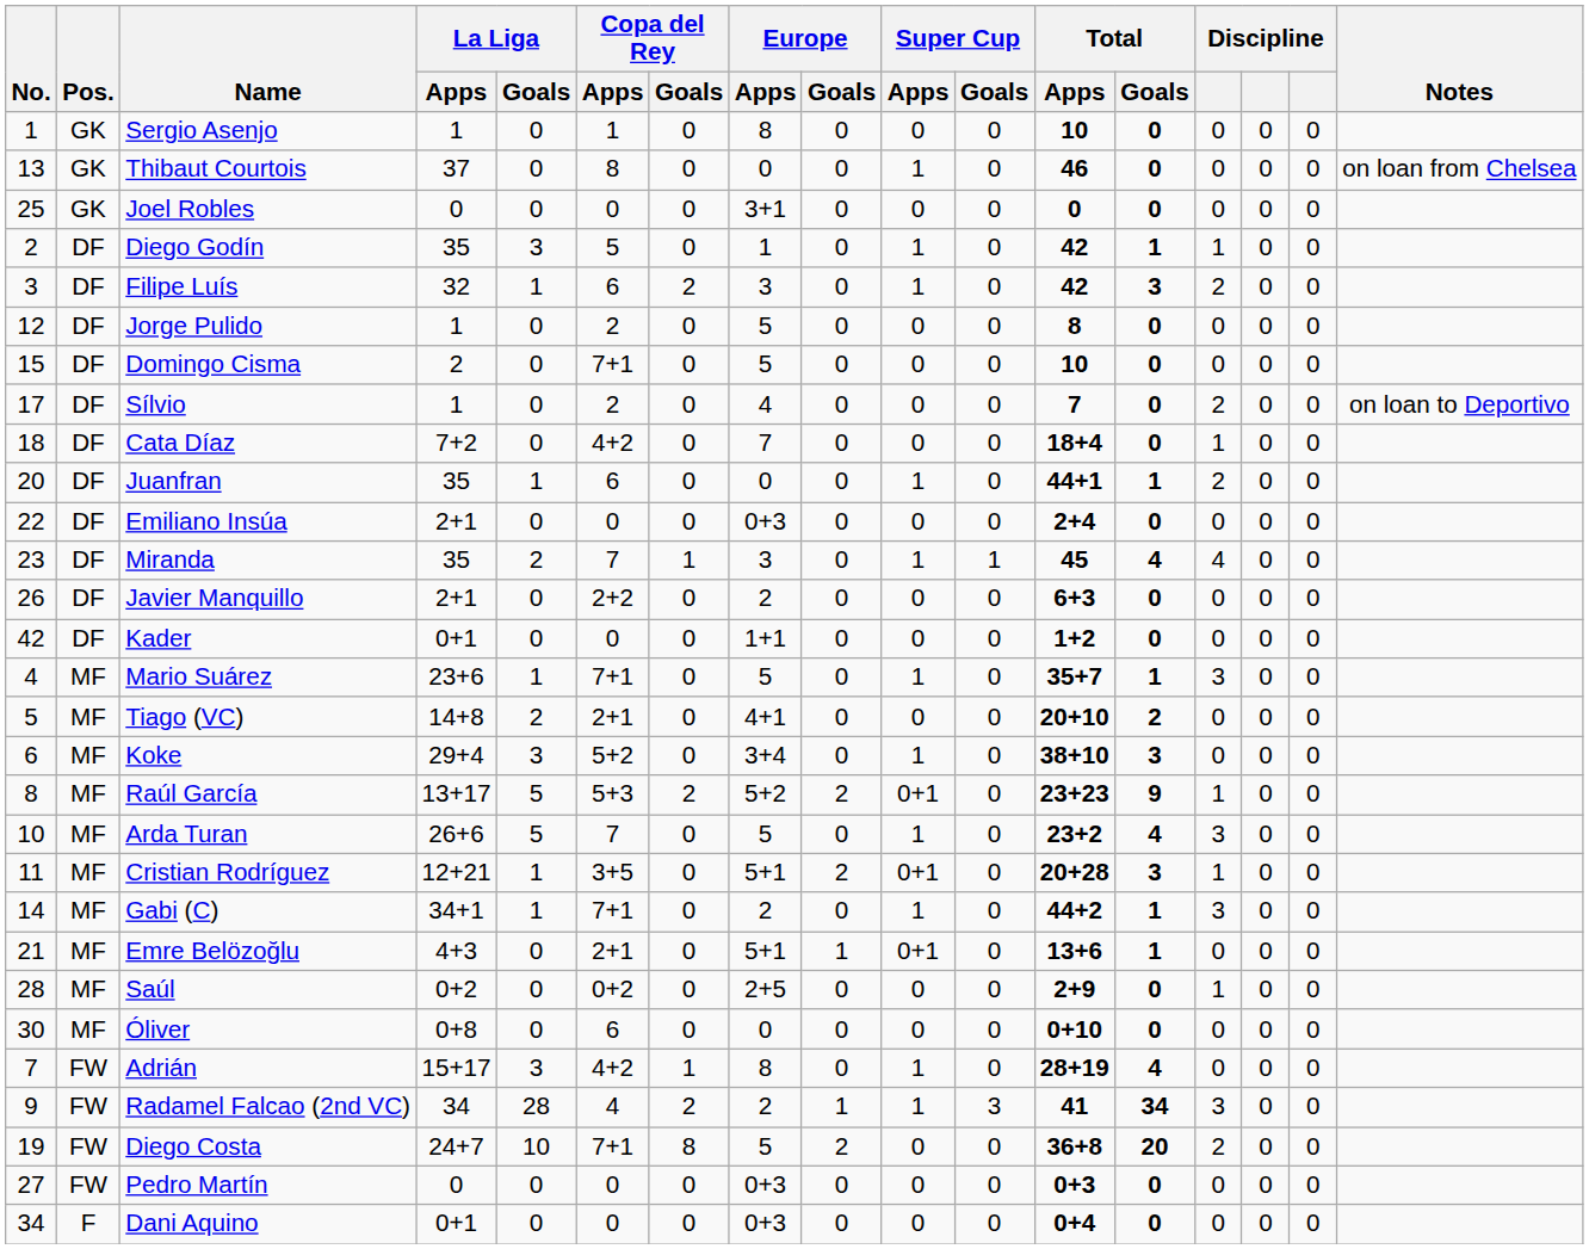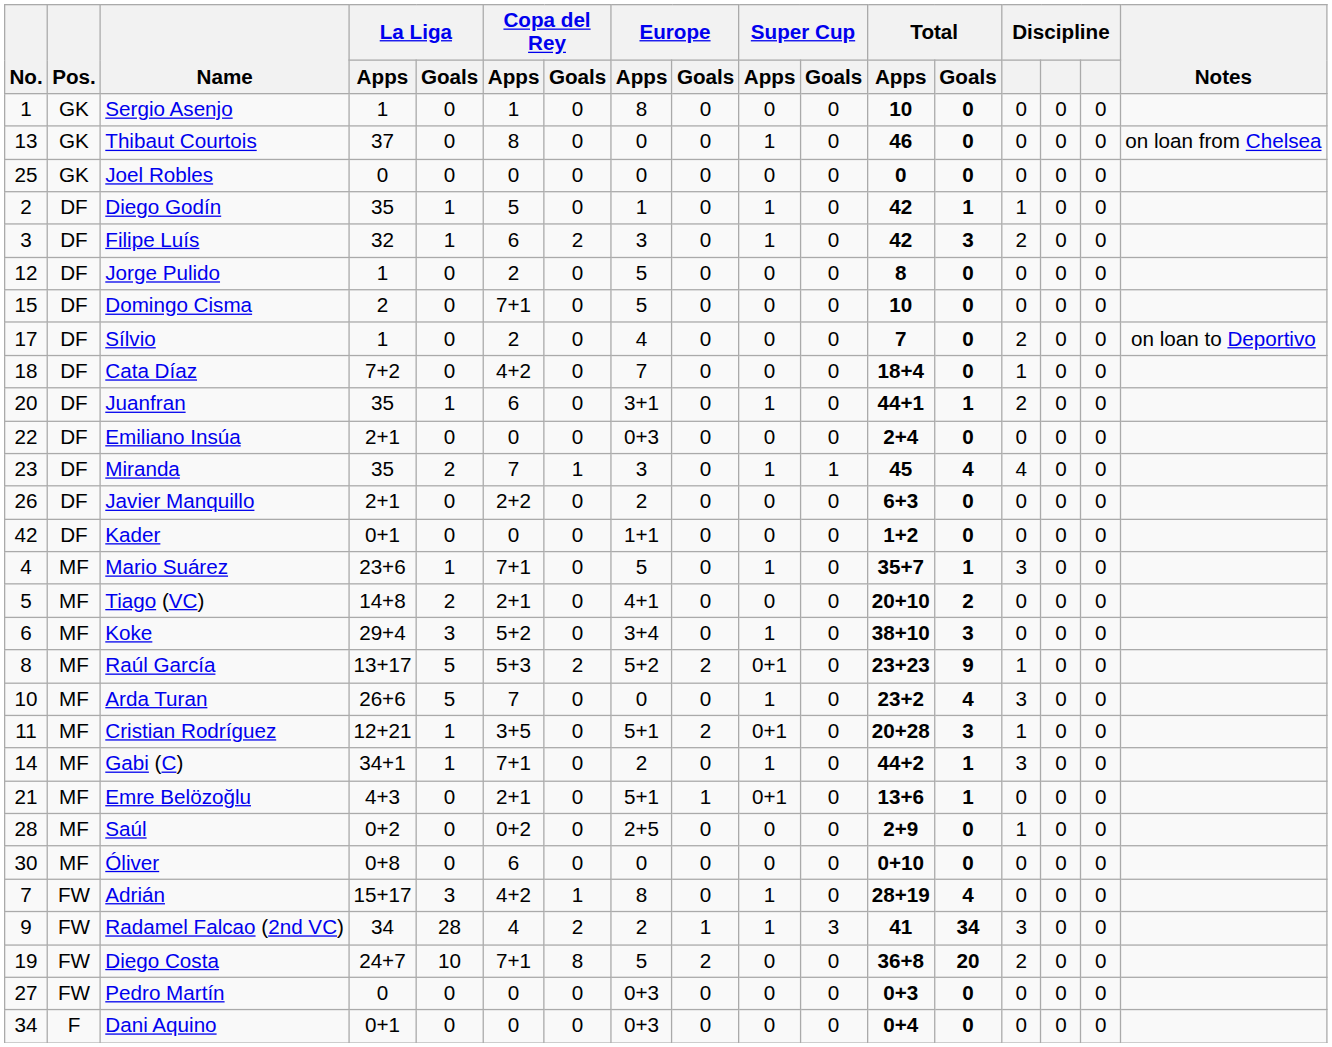 <table class="wikitable" style="text-align:center">
 <tr>
 <th rowspan="2" valign="bottom">No.</th>
 <th rowspan="2" valign="bottom">Pos.</th>
 <th rowspan="2" valign="bottom">Name</th>
 <th colspan="2" width="85"><a href='#'>La Liga</a></th>
 <th colspan="2" width="85"><a href='#'>Copa del Rey</a></th>
 <th colspan="2" width="85"><a href='#'>Europe</a></th>
 <th colspan="2" width="85"><a href='#'>Super Cup</a></th>
 <th colspan="2" width="85">Total</th>
 <th colspan="3" width="85">Discipline</th>
 <th rowspan="2" valign="bottom">Notes</th>
 </tr>
 <tr>
 <th>Apps</th>
 <th>Goals</th>
 <th>Apps</th>
 <th>Goals</th>
 <th>Apps</th>
 <th>Goals</th>
 <th>Apps</th>
 <th>Goals</th>
 <th>Apps</th>
 <th>Goals</th>
 <th></th>
 <th></th>
 <th></th>
 </tr>
 <tr>
 <td>1</td>
 <td>GK</td>
 <td align="left"> <a href='#'>Sergio Asenjo</a></td>
 <td>1</td>
 <td>0</td>
 <td>1</td>
 <td>0</td>
 <td>8</td>
 <td>0</td>
 <td>0</td>
 <td>0</td>
 <td><strong>10</strong></td>
 <td><strong>0</strong></td>
 <td>0</td>
 <td>0</td>
 <td>0</td>
 <td></td>
 </tr>
 <tr>
 <td>13</td>
 <td>GK</td>
 <td align="left"> <a href='#'>Thibaut Courtois</a></td>
 <td>37</td>
 <td>0</td>
 <td>8</td>
 <td>0</td>
 <td>0</td>
 <td>0</td>
 <td>1</td>
 <td>0</td>
 <td><strong>46</strong></td>
 <td><strong>0</strong></td>
 <td>0</td>
 <td>0</td>
 <td>0</td>
 <td>on loan from  <a href='#'>Chelsea</a></td>
 </tr>
 <tr>
 <td>25</td>
 <td>GK</td>
 <td align="left"> <a href='#'>Joel Robles</a></td>
 <td>0</td>
 <td>0</td>
 <td>0</td>
 <td>0</td>
-<td>3+1</td>
+<td>0</td>
 <td>0</td>
 <td>0</td>
 <td>0</td>
 <td><strong>0</strong></td>
 <td><strong>0</strong></td>
 <td>0</td>
 <td>0</td>
 <td>0</td>
 <td></td>
 </tr>
 <tr>
 <td>2</td>
 <td>DF</td>
 <td align="left"> <a href='#'>Diego Godín</a></td>
 <td>35</td>
-<td>3</td>
+<td>1</td>
 <td>5</td>
 <td>0</td>
 <td>1</td>
 <td>0</td>
 <td>1</td>
 <td>0</td>
 <td><strong>42</strong></td>
 <td><strong>1</strong></td>
 <td>1</td>
 <td>0</td>
 <td>0</td>
 <td></td>
 </tr>
 <tr>
 <td>3</td>
 <td>DF</td>
 <td align="left"> <a href='#'>Filipe Luís</a></td>
 <td>32</td>
 <td>1</td>
 <td>6</td>
 <td>2</td>
 <td>3</td>
 <td>0</td>
 <td>1</td>
 <td>0</td>
 <td><strong>42</strong></td>
 <td><strong>3</strong></td>
 <td>2</td>
 <td>0</td>
 <td>0</td>
 <td></td>
 </tr>
 <tr>
 <td>12</td>
 <td>DF</td>
 <td align="left"> <a href='#'>Jorge Pulido</a></td>
 <td>1</td>
 <td>0</td>
 <td>2</td>
 <td>0</td>
 <td>5</td>
 <td>0</td>
 <td>0</td>
 <td>0</td>
 <td><strong>8</strong></td>
 <td><strong>0</strong></td>
 <td>0</td>
 <td>0</td>
 <td>0</td>
 <td></td>
 </tr>
 <tr>
 <td>15</td>
 <td>DF</td>
 <td align="left"> <a href='#'>Domingo Cisma</a></td>
 <td>2</td>
 <td>0</td>
 <td>7+1</td>
 <td>0</td>
 <td>5</td>
 <td>0</td>
 <td>0</td>
 <td>0</td>
 <td><strong>10</strong></td>
 <td><strong>0</strong></td>
 <td>0</td>
 <td>0</td>
 <td>0</td>
 <td></td>
 </tr>
 <tr>
 <td>17</td>
 <td>DF</td>
 <td align="left"> <a href='#'>Sílvio</a></td>
 <td>1</td>
 <td>0</td>
 <td>2</td>
 <td>0</td>
 <td>4</td>
 <td>0</td>
 <td>0</td>
 <td>0</td>
 <td><strong>7</strong></td>
 <td><strong>0</strong></td>
 <td>2</td>
 <td>0</td>
 <td>0</td>
 <td>on loan to  <a href='#'>Deportivo</a></td>
 </tr>
 <tr>
 <td>18</td>
 <td>DF</td>
 <td align="left"> <a href='#'>Cata Díaz</a></td>
 <td>7+2</td>
 <td>0</td>
 <td>4+2</td>
 <td>0</td>
 <td>7</td>
 <td>0</td>
 <td>0</td>
 <td>0</td>
 <td><strong>18+4</strong></td>
 <td><strong>0</strong></td>
 <td>1</td>
 <td>0</td>
 <td>0</td>
 <td></td>
 </tr>
 <tr>
 <td>20</td>
 <td>DF</td>
 <td align="left"> <a href='#'>Juanfran</a></td>
 <td>35</td>
 <td>1</td>
 <td>6</td>
 <td>0</td>
-<td>0</td>
+<td>3+1</td>
 <td>0</td>
 <td>1</td>
 <td>0</td>
 <td><strong>44+1</strong></td>
 <td><strong>1</strong></td>
 <td>2</td>
 <td>0</td>
 <td>0</td>
 <td></td>
 </tr>
 <tr>
 <td>22</td>
 <td>DF</td>
 <td align="left"> <a href='#'>Emiliano Insúa</a></td>
 <td>2+1</td>
 <td>0</td>
 <td>0</td>
 <td>0</td>
 <td>0+3</td>
 <td>0</td>
 <td>0</td>
 <td>0</td>
 <td><strong>2+4</strong></td>
 <td><strong>0</strong></td>
 <td>0</td>
 <td>0</td>
 <td>0</td>
 <td></td>
 </tr>
 <tr>
 <td>23</td>
 <td>DF</td>
 <td align="left"> <a href='#'>Miranda</a></td>
 <td>35</td>
 <td>2</td>
 <td>7</td>
 <td>1</td>
 <td>3</td>
 <td>0</td>
 <td>1</td>
 <td>1</td>
 <td><strong>45</strong></td>
 <td><strong>4</strong></td>
 <td>4</td>
 <td>0</td>
 <td>0</td>
 <td></td>
 </tr>
 <tr>
 <td>26</td>
 <td>DF</td>
 <td align="left"> <a href='#'>Javier Manquillo</a></td>
 <td>2+1</td>
 <td>0</td>
 <td>2+2</td>
 <td>0</td>
 <td>2</td>
 <td>0</td>
 <td>0</td>
 <td>0</td>
 <td><strong>6+3</strong></td>
 <td><strong>0</strong></td>
 <td>0</td>
 <td>0</td>
 <td>0</td>
 <td></td>
 </tr>
 <tr>
 <td>42</td>
 <td>DF</td>
 <td align="left"> <a href='#'>Kader</a></td>
 <td>0+1</td>
 <td>0</td>
 <td>0</td>
 <td>0</td>
 <td>1+1</td>
 <td>0</td>
 <td>0</td>
 <td>0</td>
 <td><strong>1+2</strong></td>
 <td><strong>0</strong></td>
 <td>0</td>
 <td>0</td>
 <td>0</td>
 <td></td>
 </tr>
 <tr>
 <td>4</td>
 <td>MF</td>
 <td align="left"> <a href='#'>Mario Suárez</a></td>
 <td>23+6</td>
 <td>1</td>
 <td>7+1</td>
 <td>0</td>
 <td>5</td>
 <td>0</td>
 <td>1</td>
 <td>0</td>
 <td><strong>35+7</strong></td>
 <td><strong>1</strong></td>
 <td>3</td>
 <td>0</td>
 <td>0</td>
 <td></td>
 </tr>
 <tr>
 <td>5</td>
 <td>MF</td>
 <td align="left"> <a href='#'>Tiago</a> (<a href='#'>VC</a>)</td>
 <td>14+8</td>
 <td>2</td>
 <td>2+1</td>
 <td>0</td>
 <td>4+1</td>
 <td>0</td>
 <td>0</td>
 <td>0</td>
 <td><strong>20+10</strong></td>
 <td><strong>2</strong></td>
 <td>0</td>
 <td>0</td>
 <td>0</td>
 <td></td>
 </tr>
 <tr>
 <td>6</td>
 <td>MF</td>
 <td align="left"> <a href='#'>Koke</a></td>
 <td>29+4</td>
 <td>3</td>
 <td>5+2</td>
 <td>0</td>
 <td>3+4</td>
 <td>0</td>
 <td>1</td>
 <td>0</td>
 <td><strong>38+10</strong></td>
 <td><strong>3</strong></td>
 <td>0</td>
 <td>0</td>
 <td>0</td>
 <td></td>
 </tr>
 <tr>
 <td>8</td>
 <td>MF</td>
 <td align="left"> <a href='#'>Raúl García</a></td>
 <td>13+17</td>
 <td>5</td>
 <td>5+3</td>
 <td>2</td>
 <td>5+2</td>
 <td>2</td>
 <td>0+1</td>
 <td>0</td>
 <td><strong>23+23</strong></td>
 <td><strong>9</strong></td>
 <td>1</td>
 <td>0</td>
 <td>0</td>
 <td></td>
 </tr>
 <tr>
 <td>10</td>
 <td>MF</td>
 <td align="left"> <a href='#'>Arda Turan</a></td>
 <td>26+6</td>
 <td>5</td>
 <td>7</td>
 <td>0</td>
-<td>5</td>
+<td>0</td>
 <td>0</td>
 <td>1</td>
 <td>0</td>
 <td><strong>23+2</strong></td>
 <td><strong>4</strong></td>
 <td>3</td>
 <td>0</td>
 <td>0</td>
 <td></td>
 </tr>
 <tr>
 <td>11</td>
 <td>MF</td>
 <td align="left"> <a href='#'>Cristian Rodríguez</a></td>
 <td>12+21</td>
 <td>1</td>
 <td>3+5</td>
 <td>0</td>
 <td>5+1</td>
 <td>2</td>
 <td>0+1</td>
 <td>0</td>
 <td><strong>20+28</strong></td>
 <td><strong>3</strong></td>
 <td>1</td>
 <td>0</td>
 <td>0</td>
 <td></td>
 </tr>
 <tr>
 <td>14</td>
 <td>MF</td>
 <td align="left"> <a href='#'>Gabi</a> (<a href='#'>C</a>)</td>
 <td>34+1</td>
 <td>1</td>
 <td>7+1</td>
 <td>0</td>
 <td>2</td>
 <td>0</td>
 <td>1</td>
 <td>0</td>
 <td><strong>44+2</strong></td>
 <td><strong>1</strong></td>
 <td>3</td>
 <td>0</td>
 <td>0</td>
 <td></td>
 </tr>
 <tr>
 <td>21</td>
 <td>MF</td>
 <td align="left"> <a href='#'>Emre Belözoğlu</a></td>
 <td>4+3</td>
 <td>0</td>
 <td>2+1</td>
 <td>0</td>
 <td>5+1</td>
 <td>1</td>
 <td>0+1</td>
 <td>0</td>
 <td><strong>13+6</strong></td>
 <td><strong>1</strong></td>
 <td>0</td>
 <td>0</td>
 <td>0</td>
 <td></td>
 </tr>
 <tr>
 <td>28</td>
 <td>MF</td>
 <td align="left"> <a href='#'>Saúl</a></td>
 <td>0+2</td>
 <td>0</td>
 <td>0+2</td>
 <td>0</td>
 <td>2+5</td>
 <td>0</td>
 <td>0</td>
 <td>0</td>
 <td><strong>2+9</strong></td>
 <td><strong>0</strong></td>
 <td>1</td>
 <td>0</td>
 <td>0</td>
 <td></td>
 </tr>
 <tr>
 <td>30</td>
 <td>MF</td>
 <td align="left"> <a href='#'>Óliver</a></td>
 <td>0+8</td>
 <td>0</td>
 <td>6</td>
 <td>0</td>
 <td>0</td>
 <td>0</td>
 <td>0</td>
 <td>0</td>
 <td><strong>0+10</strong></td>
 <td><strong>0</strong></td>
 <td>0</td>
 <td>0</td>
 <td>0</td>
 <td></td>
 </tr>
 <tr>
 <td>7</td>
 <td>FW</td>
 <td align="left"> <a href='#'>Adrián</a></td>
 <td>15+17</td>
 <td>3</td>
 <td>4+2</td>
 <td>1</td>
 <td>8</td>
 <td>0</td>
 <td>1</td>
 <td>0</td>
 <td><strong>28+19</strong></td>
 <td><strong>4</strong></td>
 <td>0</td>
 <td>0</td>
 <td>0</td>
 <td></td>
 </tr>
 <tr>
 <td>9</td>
 <td>FW</td>
 <td align="left"> <a href='#'>Radamel Falcao</a> (<a href='#'>2nd VC</a>)</td>
 <td>34</td>
 <td>28</td>
 <td>4</td>
 <td>2</td>
 <td>2</td>
 <td>1</td>
 <td>1</td>
 <td>3</td>
 <td><strong>41</strong></td>
 <td><strong>34</strong></td>
 <td>3</td>
 <td>0</td>
 <td>0</td>
 <td></td>
 </tr>
 <tr>
 <td>19</td>
 <td>FW</td>
 <td align="left"> <a href='#'>Diego Costa</a></td>
 <td>24+7</td>
 <td>10</td>
 <td>7+1</td>
 <td>8</td>
 <td>5</td>
 <td>2</td>
 <td>0</td>
 <td>0</td>
 <td><strong>36+8</strong></td>
 <td><strong>20</strong></td>
 <td>2</td>
 <td>0</td>
 <td>0</td>
 <td></td>
 </tr>
 <tr>
 <td>27</td>
 <td>FW</td>
 <td align="left"> <a href='#'>Pedro Martín</a></td>
 <td>0</td>
 <td>0</td>
 <td>0</td>
 <td>0</td>
 <td>0+3</td>
 <td>0</td>
 <td>0</td>
 <td>0</td>
 <td><strong>0+3</strong></td>
 <td><strong>0</strong></td>
 <td>0</td>
 <td>0</td>
 <td>0</td>
 <td></td>
 </tr>
 <tr>
 <td>34</td>
 <td>F</td>
 <td align="left"> <a href='#'>Dani Aquino</a></td>
 <td>0+1</td>
 <td>0</td>
 <td>0</td>
 <td>0</td>
 <td>0+3</td>
 <td>0</td>
 <td>0</td>
 <td>0</td>
 <td><strong>0+4</strong></td>
 <td><strong>0</strong></td>
 <td>0</td>
 <td>0</td>
 <td>0</td>
 <td></td>
 </tr>
 </table>
